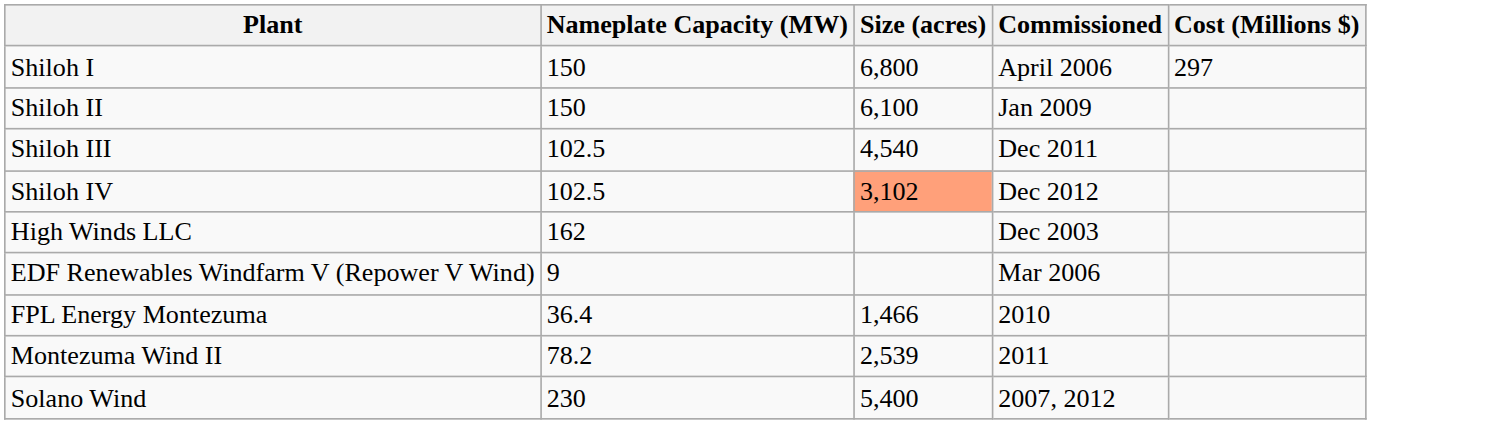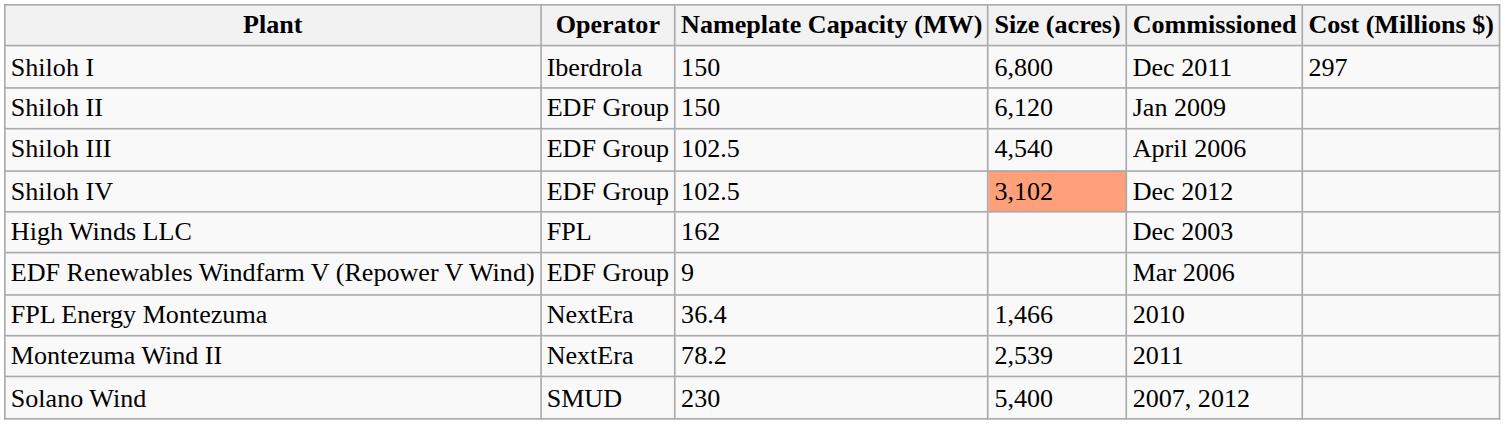 <table class="wikitable">
 <tr>
 <th>Plant</th>
+<th>Operator</th>
 <th>Nameplate Capacity (MW)</th>
 <th>Size (acres)</th>
 <th>Commissioned</th>
 <th>Cost (Millions $)</th>
 </tr>
 <tr>
 <td>Shiloh I</td>
+<td>Iberdrola</td>
 <td>150</td>
 <td>6,800</td>
-<td>April 2006</td>
+<td>Dec 2011</td>
 <td>297</td>
 </tr>
 <tr>
 <td>Shiloh II</td>
+<td>EDF Group</td>
 <td>150</td>
-<td>6,100</td>
+<td>6,120</td>
 <td>Jan 2009</td>
 <td></td>
 </tr>
 <tr>
 <td>Shiloh III</td>
+<td>EDF Group</td>
 <td>102.5</td>
 <td>4,540</td>
-<td>Dec 2011</td>
+<td>April 2006</td>
 <td></td>
 </tr>
 <tr>
 <td>Shiloh IV</td>
+<td>EDF Group</td>
 <td>102.5</td>
 <td style="background: lightsalmon;">3,102</td>
 <td>Dec 2012</td>
 <td></td>
 </tr>
 <tr>
 <td>High Winds LLC</td>
+<td>FPL</td>
 <td>162</td>
 <td></td>
 <td>Dec 2003</td>
 <td></td>
 </tr>
 <tr>
 <td>EDF Renewables Windfarm V (Repower V Wind)</td>
+<td>EDF Group</td>
 <td>9</td>
 <td></td>
 <td>Mar 2006</td>
 <td></td>
 </tr>
 <tr>
 <td>FPL Energy Montezuma</td>
+<td>NextEra</td>
 <td>36.4</td>
 <td>1,466</td>
 <td>2010</td>
 <td></td>
 </tr>
 <tr>
 <td>Montezuma Wind II</td>
+<td>NextEra</td>
 <td>78.2</td>
 <td>2,539</td>
 <td>2011</td>
 <td></td>
 </tr>
 <tr>
 <td>Solano Wind</td>
+<td>SMUD</td>
 <td>230</td>
 <td>5,400</td>
 <td>2007, 2012</td>
 <td></td>
 </tr>
 </table>
